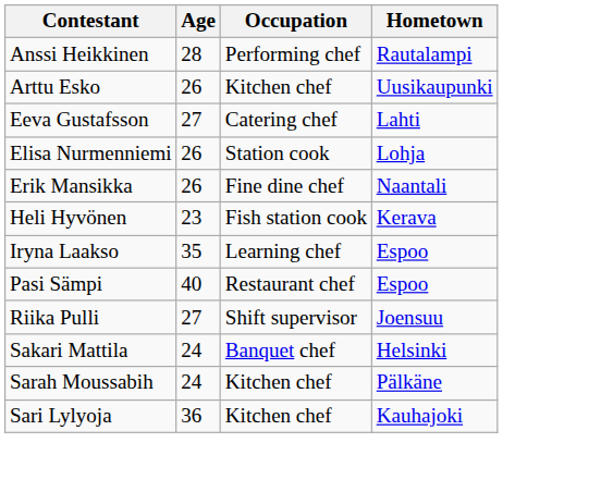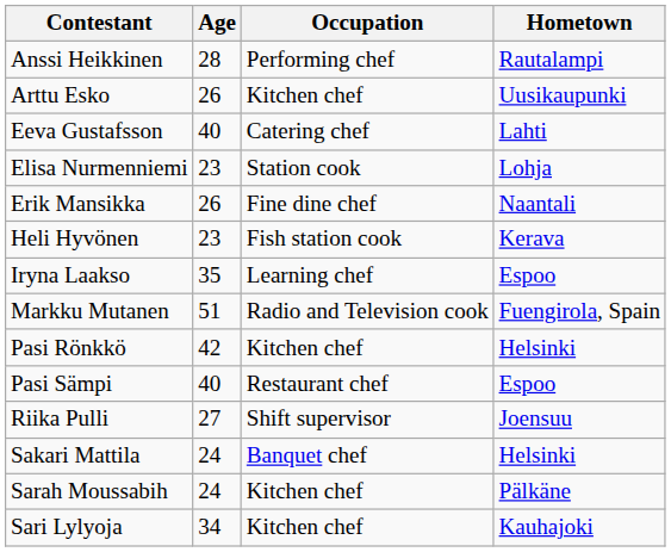 <table class="wikitable sortable">
 <tr>
 <th>Contestant</th>
 <th>Age</th>
 <th>Occupation</th>
 <th>Hometown</th>
 </tr>
 <tr>
 <td>Anssi Heikkinen</td>
 <td>28</td>
 <td>Performing chef</td>
 <td><a href='#'>Rautalampi</a></td>
 </tr>
 <tr>
 <td>Arttu Esko</td>
 <td>26</td>
 <td>Kitchen chef</td>
 <td><a href='#'>Uusikaupunki</a></td>
 </tr>
 <tr>
 <td>Eeva Gustafsson</td>
-<td>27</td>
+<td>40</td>
 <td>Catering chef</td>
 <td><a href='#'>Lahti</a></td>
 </tr>
 <tr>
 <td>Elisa Nurmenniemi</td>
-<td>26</td>
+<td>23</td>
 <td>Station cook</td>
 <td><a href='#'>Lohja</a></td>
 </tr>
 <tr>
 <td>Erik Mansikka</td>
 <td>26</td>
 <td>Fine dine chef</td>
 <td><a href='#'>Naantali</a></td>
 </tr>
 <tr>
 <td>Heli Hyvönen</td>
 <td>23</td>
 <td>Fish station cook</td>
 <td><a href='#'>Kerava</a></td>
 </tr>
 <tr>
 <td>Iryna Laakso</td>
 <td>35</td>
 <td>Learning chef</td>
 <td><a href='#'>Espoo</a></td>
+</tr>
+<tr>
+<td>Markku Mutanen</td>
+<td>51</td>
+<td>Radio and Television cook</td>
+<td><a href='#'>Fuengirola</a>, Spain</td>
+</tr>
+<tr>
+<td>Pasi Rönkkö</td>
+<td>42</td>
+<td>Kitchen chef</td>
+<td><a href='#'>Helsinki</a></td>
 </tr>
 <tr>
 <td>Pasi Sämpi</td>
 <td>40</td>
 <td>Restaurant chef</td>
 <td><a href='#'>Espoo</a></td>
 </tr>
 <tr>
 <td>Riika Pulli</td>
 <td>27</td>
 <td>Shift supervisor</td>
 <td><a href='#'>Joensuu</a></td>
 </tr>
 <tr>
 <td>Sakari Mattila</td>
 <td>24</td>
 <td><a href='#'>Banquet</a> chef</td>
 <td><a href='#'>Helsinki</a></td>
 </tr>
 <tr>
 <td>Sarah Moussabih</td>
 <td>24</td>
 <td>Kitchen chef</td>
 <td><a href='#'>Pälkäne</a></td>
 </tr>
 <tr>
 <td>Sari Lylyoja</td>
-<td>36</td>
+<td>34</td>
 <td>Kitchen chef</td>
 <td><a href='#'>Kauhajoki</a></td>
 </tr>
 </table>
